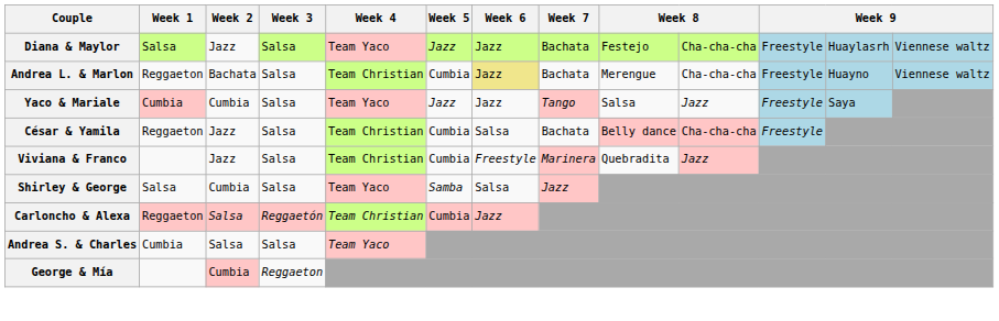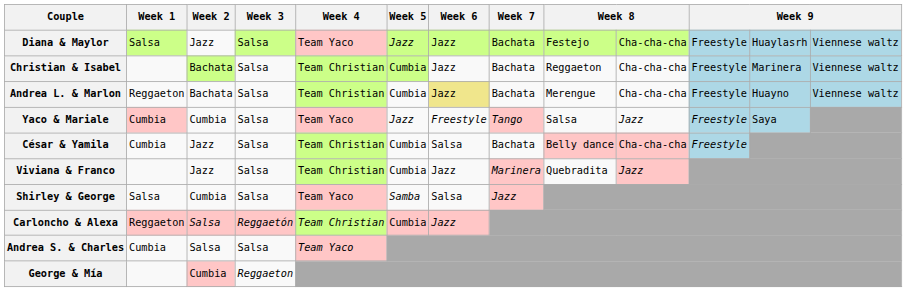 <table class="wikitable" style="text-align:left; font-size:95%; line-height:25px;">
 <tr>
 <th>Couple</th>
 <th>Week 1</th>
 <th>Week 2</th>
 <th>Week 3</th>
 <th>Week 4</th>
 <th>Week 5</th>
 <th>Week 6</th>
 <th>Week 7</th>
 <th colspan=2>Week 8</th>
 <th colspan=3>Week 9</th>
 </tr>
 <tr>
 <th>Diana & Maylor</th>
 <td style="background:#ccff88;">Salsa</td>
 <td>Jazz</td>
 <td style="background:#ccff88;">Salsa</td>
 <td style="background:#ffc6c6;">Team Yaco</td>
 <td style="background:#ccff88;"><em>Jazz</em></td>
 <td style="background:#ccff88;">Jazz</td>
 <td style="background:#ccff88;">Bachata</td>
 <td style="background:#ccff88;">Festejo</td>
 <td style="background:#ccff88;">Cha-cha-cha</td>
 <td style="background:lightblue;">Freestyle</td>
 <td style="background:lightblue;">Huaylasrh</td>
 <td style="background:lightblue;">Viennese waltz</td>
 </tr>
 <tr>
+<th>Christian & Isabel</th>
+<td></td>
+<td style="background:#ccff88;">Bachata</td>
+<td>Salsa</td>
+<td style="background:#ccff88;">Team Christian</td>
+<td style="background:#ccff88;">Cumbia</td>
+<td>Jazz</td>
+<td>Bachata</td>
+<td>Reggaeton</td>
+<td>Cha-cha-cha</td>
+<td style="background:lightblue;">Freestyle</td>
+<td style="background:lightblue;">Marinera</td>
+<td style="background:lightblue;">Viennese waltz</td>
+</tr>
+<tr>
 <th>Andrea L. & Marlon</th>
 <td>Reggaeton</td>
 <td>Bachata</td>
 <td>Salsa</td>
 <td style="background:#ccff88;">Team Christian</td>
 <td>Cumbia</td>
 <td style="background: khaki;">Jazz</td>
 <td>Bachata</td>
 <td>Merengue</td>
 <td>Cha-cha-cha</td>
 <td style="background:lightblue;">Freestyle</td>
 <td style="background:lightblue;">Huayno</td>
 <td style="background:lightblue;">Viennese waltz</td>
 </tr>
 <tr>
 <th>Yaco & Mariale</th>
 <td style="background:#ffc6c6;">Cumbia</td>
 <td>Cumbia</td>
 <td>Salsa</td>
 <td style="background:#ffc6c6;">Team Yaco</td>
 <td><em>Jazz</em></td>
-<td>Jazz</td>
+<td><em>Freestyle</em></td>
 <td style="background:#ffc6c6;"><em>Tango</em></td>
 <td>Salsa</td>
 <td><em>Jazz</em></td>
 <td style="background:lightblue;"><em>Freestyle</em></td>
 <td style="background:lightblue;">Saya</td>
 <td colspan=1 style="background:darkgrey;"></td>
 </tr>
 <tr>
 <th>César & Yamila</th>
-<td>Reggaeton</td>
+<td>Cumbia</td>
 <td>Jazz</td>
 <td>Salsa</td>
 <td style="background:#ccff88;">Team Christian</td>
 <td>Cumbia</td>
 <td>Salsa</td>
 <td>Bachata</td>
 <td style="background:#ffc6c6;">Belly dance</td>
 <td style="background:#ffc6c6;">Cha-cha-cha</td>
 <td style="background:lightblue;"><em>Freestyle</em></td>
 <td colspan=2 style="background:darkgrey;"></td>
 </tr>
 <tr>
 <th>Viviana & Franco</th>
 <td></td>
 <td>Jazz</td>
 <td>Salsa</td>
 <td style="background:#ccff88;">Team Christian</td>
 <td>Cumbia</td>
-<td><em>Freestyle</em></td>
+<td>Jazz</td>
 <td style="background:#ffc6c6;"><em>Marinera</em></td>
 <td>Quebradita</td>
 <td style="background:#ffc6c6;"><em>Jazz</em></td>
 <td colspan=3 style="background:darkgrey;"></td>
 </tr>
 <tr>
 <th>Shirley & George</th>
 <td>Salsa</td>
 <td>Cumbia</td>
 <td>Salsa</td>
 <td style="background:#ffc6c6;">Team Yaco</td>
 <td><em>Samba</em></td>
 <td>Salsa</td>
 <td style="background:#ffc6c6;"><em>Jazz</em></td>
 <td colspan=5 style="background:darkgrey;"></td>
 </tr>
 <tr>
 <th>Carloncho & Alexa</th>
 <td style="background:#ffc6c6;">Reggaeton</td>
 <td style="background:#ffc6c6;"><em>Salsa</em></td>
 <td style="background:#ffc6c6;"><em>Reggaetón</em></td>
 <td style="background:#ccff88;"><em>Team Christian</em></td>
 <td style="background:#ffc6c6;">Cumbia</td>
 <td style="background:#ffc6c6;"><em>Jazz</em></td>
 <td colspan=6 style="background:darkgrey;"></td>
 </tr>
 <tr>
 <th>Andrea S. & Charles</th>
 <td>Cumbia</td>
 <td>Salsa</td>
 <td>Salsa</td>
 <td style="background:#ffc6c6;"><em>Team Yaco</em></td>
 <td colspan=8 style="background:darkgrey;"></td>
 </tr>
 <tr>
 <th>George & Mía</th>
 <td></td>
 <td style="background:#ffc6c6;">Cumbia</td>
 <td><em>Reggaeton</em></td>
 <td colspan=9 style="background:darkgrey;"></td>
 </tr>
 </table>
